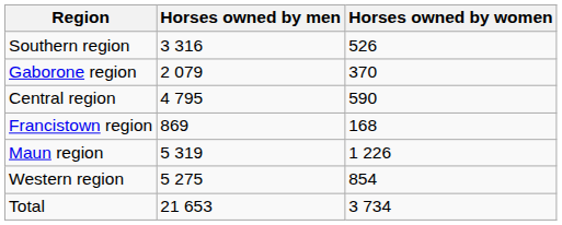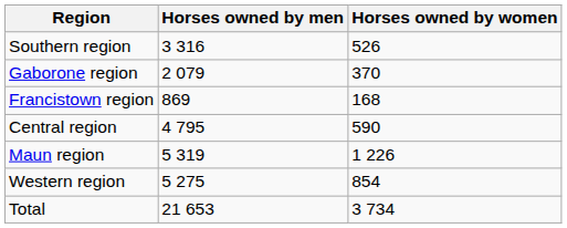 <table class="wikitable sortable">
 <tr>
 <th>Region</th>
 <th>Horses owned by men</th>
 <th>Horses owned by women</th>
 </tr>
 <tr>
 <td>Southern region</td>
 <td>3 316</td>
 <td>526</td>
 </tr>
 <tr>
 <td><a href='#'>Gaborone</a> region</td>
 <td>2 079</td>
 <td>370</td>
 </tr>
 <tr>
+<td><a href='#'>Francistown</a> region</td>
+<td>869</td>
+<td>168</td>
+</tr>
+<tr>
 <td>Central region</td>
 <td>4 795</td>
 <td>590</td>
-</tr>
-<tr>
-<td><a href='#'>Francistown</a> region</td>
-<td>869</td>
-<td>168</td>
 </tr>
 <tr>
 <td><a href='#'>Maun</a> region</td>
 <td>5 319</td>
 <td>1 226</td>
 </tr>
 <tr>
 <td>Western region</td>
 <td>5 275</td>
 <td>854</td>
 </tr>
 <tr>
 <td>Total</td>
 <td>21 653</td>
 <td>3 734</td>
 </tr>
 </table>
